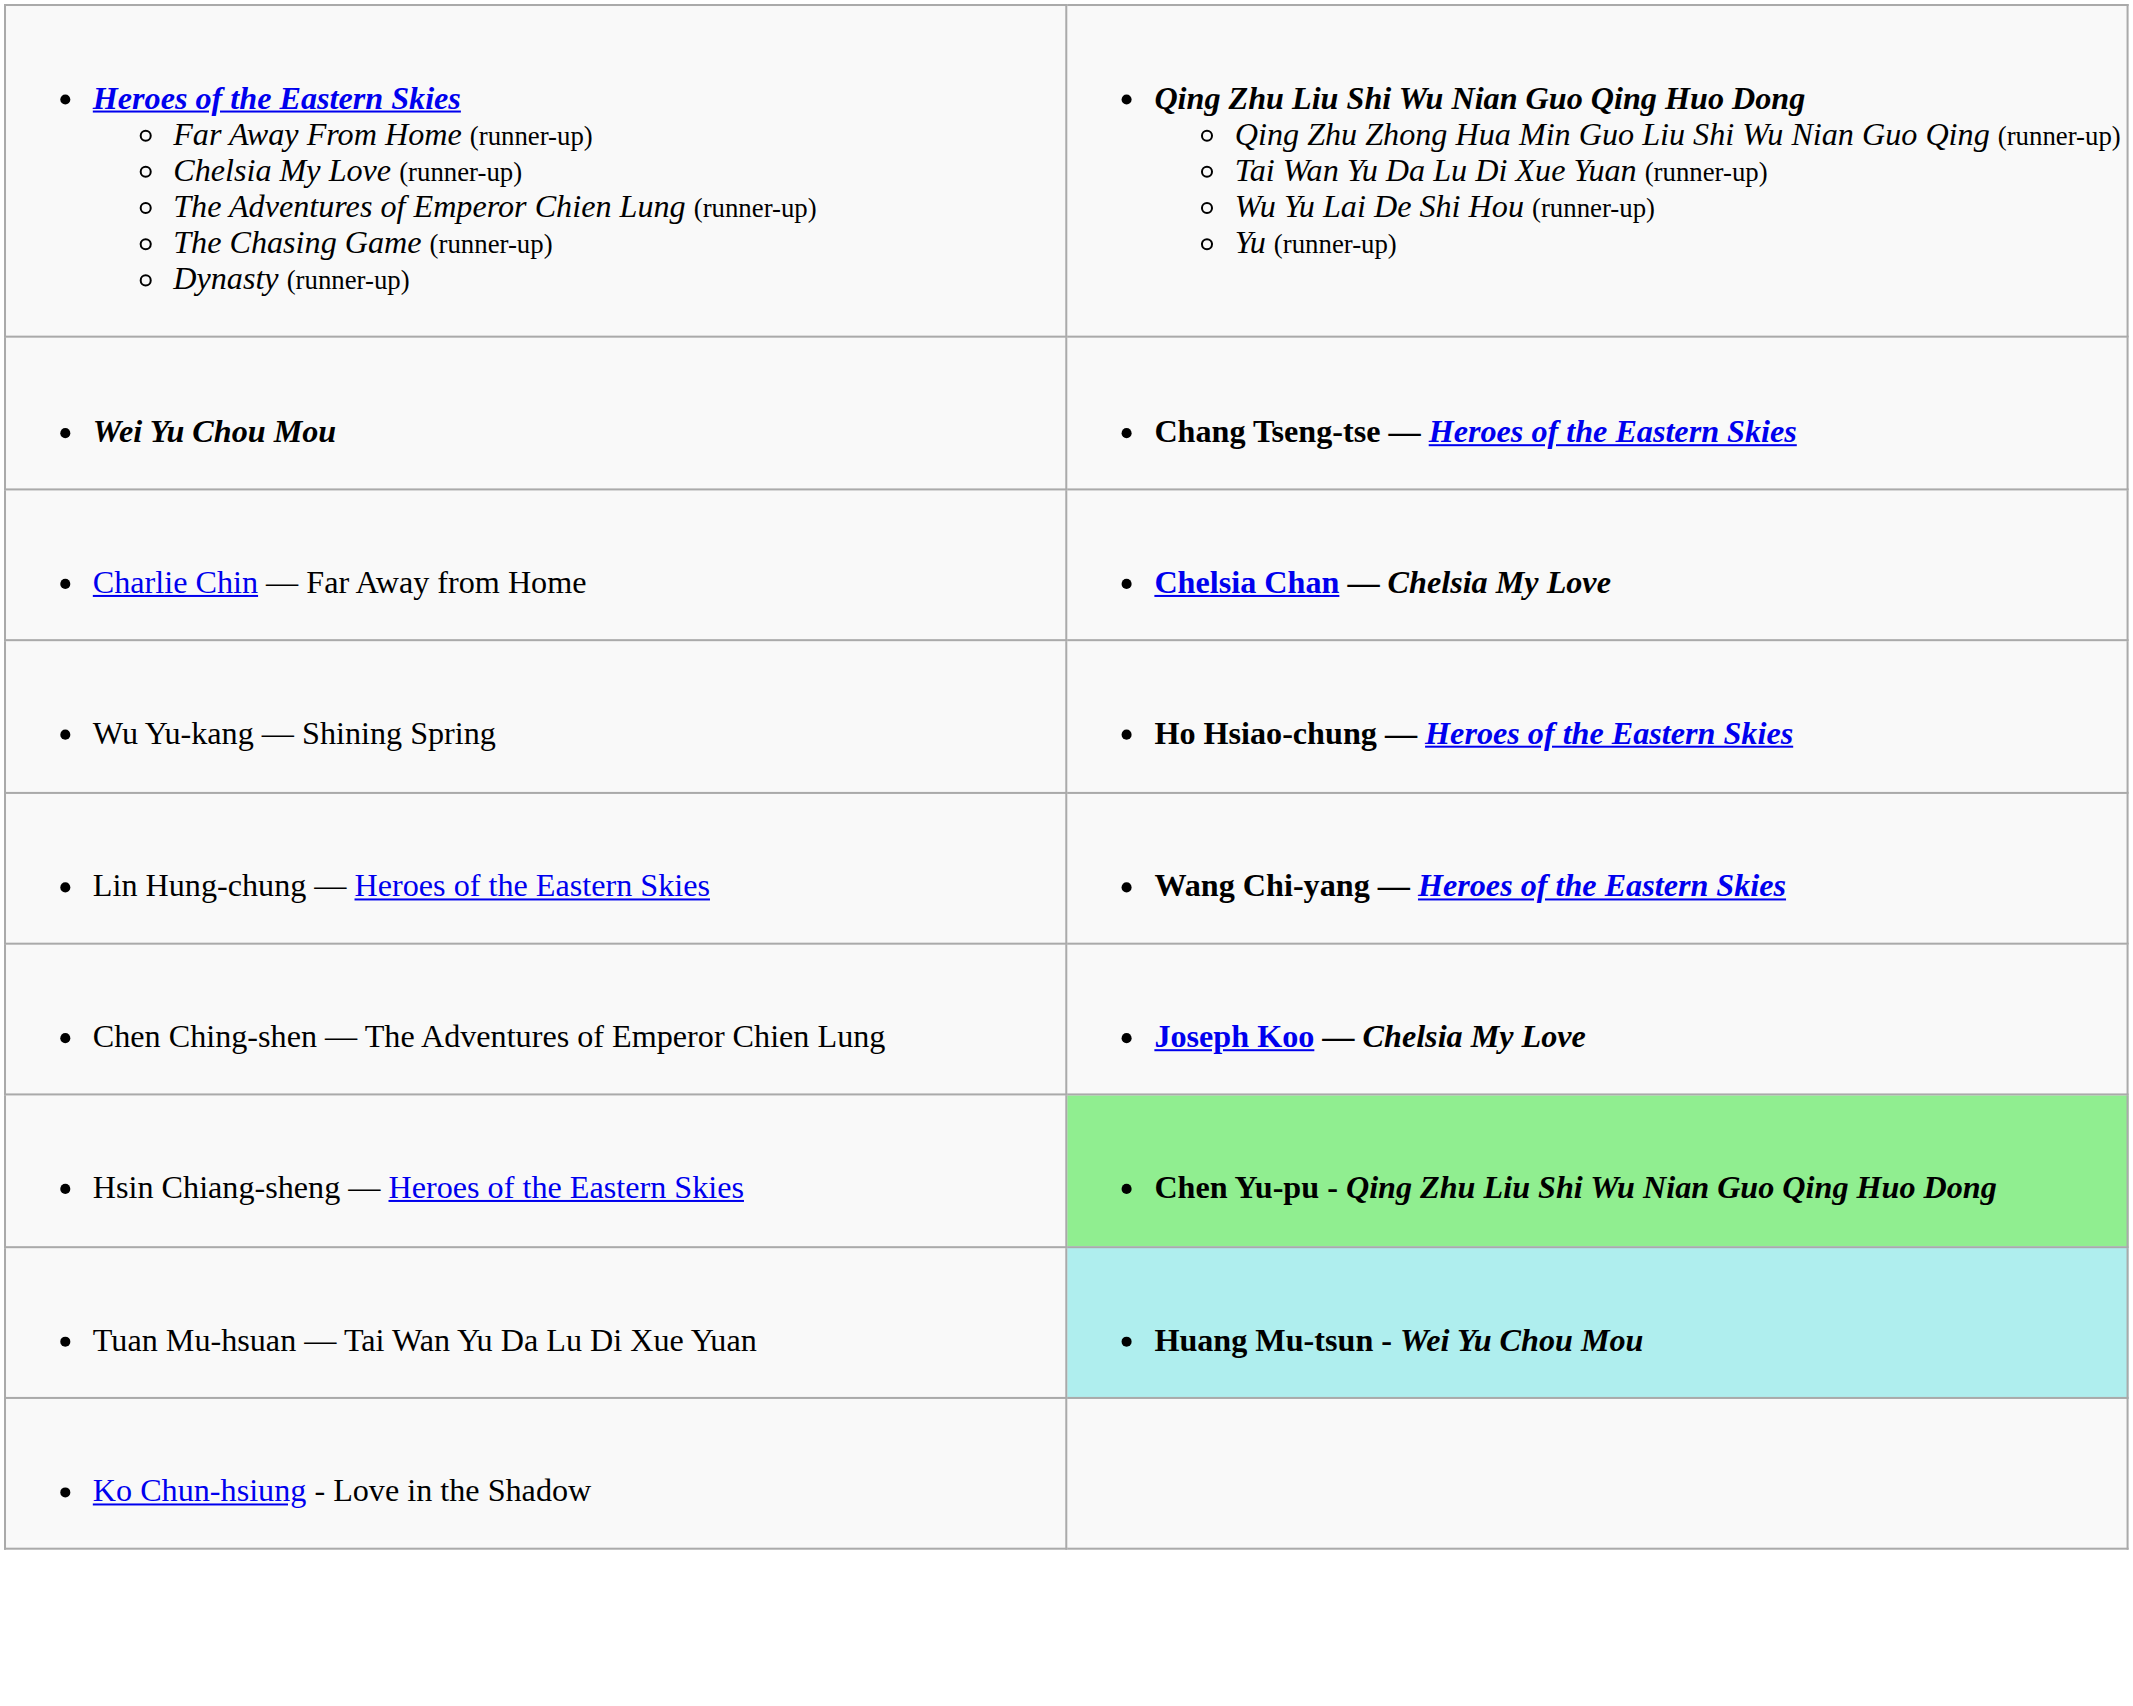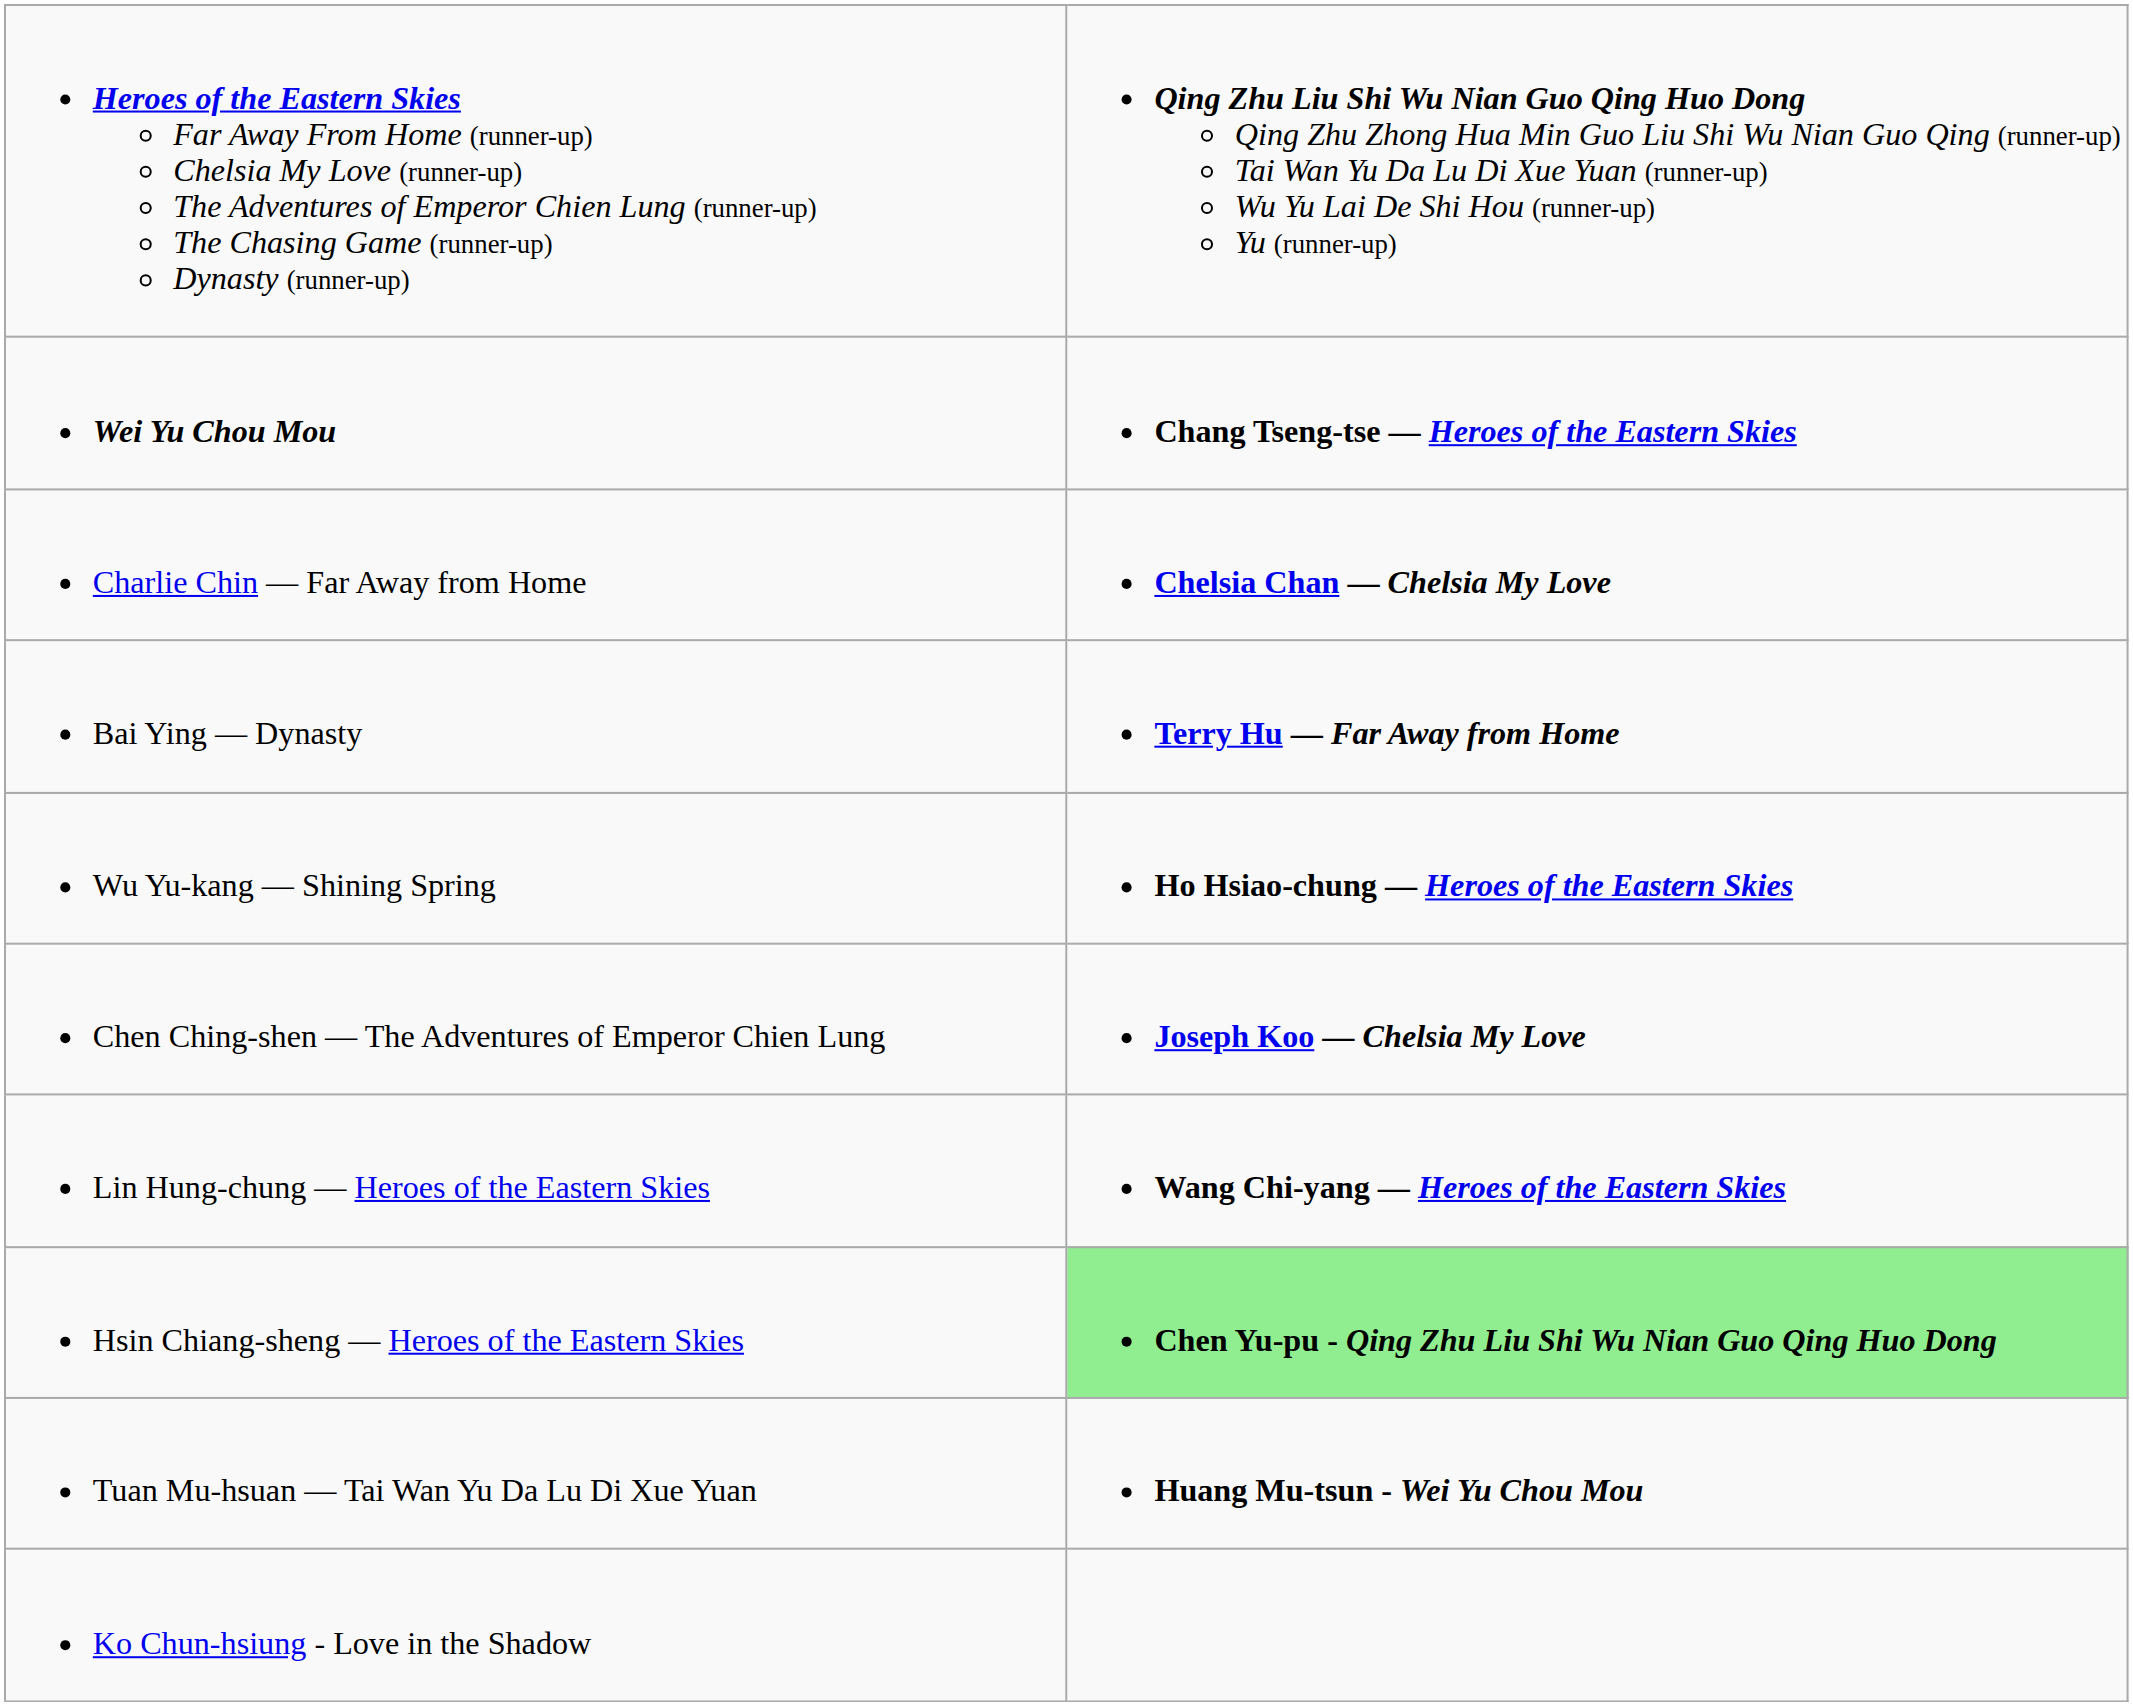 <table class=wikitable>
 <tr>
 <td valign="top" width="50%"><br><ul><li><strong><em><a href='#'>Heroes of the Eastern Skies</a></em></strong><ul><li><em>Far Away From Home</em> <small>(runner-up)</small></li><li><em>Chelsia My Love</em> <small>(runner-up)</small></li><li><em>The Adventures of Emperor Chien Lung</em> <small>(runner-up)</small></li><li><em>The Chasing Game</em> <small>(runner-up)</small></li><li><em>Dynasty</em> <small>(runner-up)</small></li></ul></li></ul></td>
 <td valign="top" width="50%"><br><ul><li><strong><em>Qing Zhu Liu Shi Wu Nian Guo Qing Huo Dong</em></strong><ul><li><em>Qing Zhu Zhong Hua Min Guo Liu Shi Wu Nian Guo Qing</em> <small>(runner-up)</small></li><li><em>Tai Wan Yu Da Lu Di Xue Yuan</em> <small>(runner-up)</small></li><li><em>Wu Yu Lai De Shi Hou</em> <small>(runner-up)</small></li><li><em>Yu</em> <small>(runner-up)</small></li></ul></li></ul></td>
 </tr>
 <tr>
 <td valign="top" width="50%"><br><ul><li><strong><em>Wei Yu Chou Mou</em></strong></li></ul></td>
 <td valign="top" width="50%"><br><ul><li><strong>Chang Tseng-tse — <em><a href='#'>Heroes of the Eastern Skies</a><strong><em></li></ul></td>
 </tr>
 <tr>
 <td valign="top" width="50%"><br><ul><li></strong><a href='#'>Charlie Chin</a> — </em>Far Away from Home</em></strong></li></ul></td>
 <td valign="top" width="50%"><br><ul><li><strong><a href='#'>Chelsia Chan</a> — <em>Chelsia My Love<strong><em></li></ul></td>
 </tr>
 <tr>
+<td valign="top" width="50%"><br><ul><li></strong>Bai Ying — </em>Dynasty</em></strong></li></ul></td>
+<td valign="top" width="50%"><br><ul><li><strong><a href='#'>Terry Hu</a> — <em>Far Away from Home<strong><em></li></ul></td>
+</tr>
+<tr>
 <td valign="top" width="50%"><br><ul><li></strong>Wu Yu-kang — </em>Shining Spring</em></strong></li></ul></td>
 <td valign="top" width="50%"><br><ul><li><strong>Ho Hsiao-chung — <em><a href='#'>Heroes of the Eastern Skies</a><strong><em></li></ul></td>
 </tr>
 <tr>
+<td valign="top" width="50%"><br><ul><li></strong>Chen Ching-shen — </em>The Adventures of Emperor Chien Lung</em></strong></li></ul></td>
+<td valign="top" width="50%"><br><ul><li><strong><a href='#'>Joseph Koo</a> — <em>Chelsia My Love<strong><em></li></ul></td>
+</tr>
+<tr>
 <td valign="top" width="50%"><br><ul><li></strong>Lin Hung-chung — </em><a href='#'>Heroes of the Eastern Skies</a></em></strong></li></ul></td>
 <td valign="top" width="50%"><br><ul><li><strong>Wang Chi-yang — <em><a href='#'>Heroes of the Eastern Skies</a><strong><em></li></ul></td>
-</tr>
-<tr>
-<td valign="top" width="50%"><br><ul><li></strong>Chen Ching-shen — </em>The Adventures of Emperor Chien Lung</em></strong></li></ul></td>
-<td valign="top" width="50%"><br><ul><li><strong><a href='#'>Joseph Koo</a> — <em>Chelsia My Love<strong><em></li></ul></td>
 </tr>
 <tr>
 <td valign="top" width="50%"><br><ul><li></strong>Hsin Chiang-sheng — </em><a href='#'>Heroes of the Eastern Skies</a></em></strong></li></ul></td>
 <td valign="top" width="50%" style="background: lightgreen;"><br><ul><li><strong>Chen Yu-pu - <em>Qing Zhu Liu Shi Wu Nian Guo Qing Huo Dong<strong><em></li></ul></td>
 </tr>
 <tr>
 <td valign="top" width="50%"><br><ul><li></strong>Tuan Mu-hsuan  — </em>Tai Wan Yu Da Lu Di Xue Yuan</em></strong></li></ul></td>
-<td valign="top" width="50%" style="background: paleturquoise;"><br><ul><li><strong>Huang Mu-tsun - <em>Wei Yu Chou Mou<strong><em></li></ul></td>
+<td valign="top" width="50%"><br><ul><li><strong>Huang Mu-tsun - <em>Wei Yu Chou Mou<strong><em></li></ul></td>
 </tr>
 <tr>
 <td valign="top" width="50%"><br><ul><li></strong><a href='#'>Ko Chun-hsiung</a> - </em> Love in the Shadow</em></strong></li></ul></td>
 </tr>
 </table>
